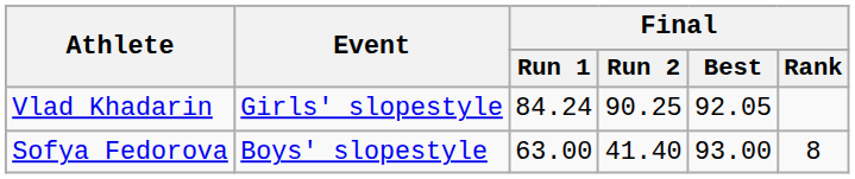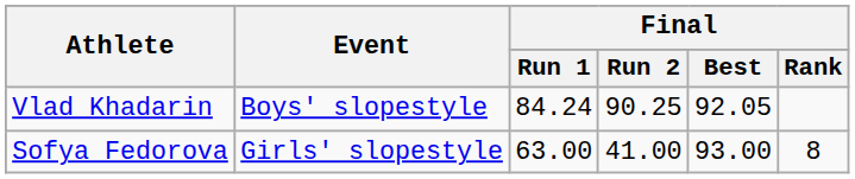 <table class="wikitable" style="font-size:90%">
 <tr>
 <th rowspan=2>Athlete</th>
 <th rowspan=2>Event</th>
 <th colspan=5>Final</th>
 </tr>
 <tr style="font-size:95%">
 <th>Run 1</th>
 <th>Run 2</th>
 <th>Best</th>
 <th>Rank</th>
 </tr>
 <tr align=center>
 <td align=left><a href='#'>Vlad Khadarin</a></td>
-<td align=left><a href='#'>Girls' slopestyle</a></td>
+<td align=left><a href='#'>Boys' slopestyle</a></td>
 <td>84.24</td>
 <td>90.25</td>
 <td>92.05</td>
 <td></td>
 </tr>
 <tr align=center>
 <td align=left><a href='#'>Sofya Fedorova</a></td>
-<td align=left><a href='#'>Boys' slopestyle</a></td>
+<td align=left><a href='#'>Girls' slopestyle</a></td>
 <td>63.00</td>
-<td>41.40</td>
+<td>41.00</td>
 <td>93.00</td>
 <td>8</td>
 </tr>
 </table>
